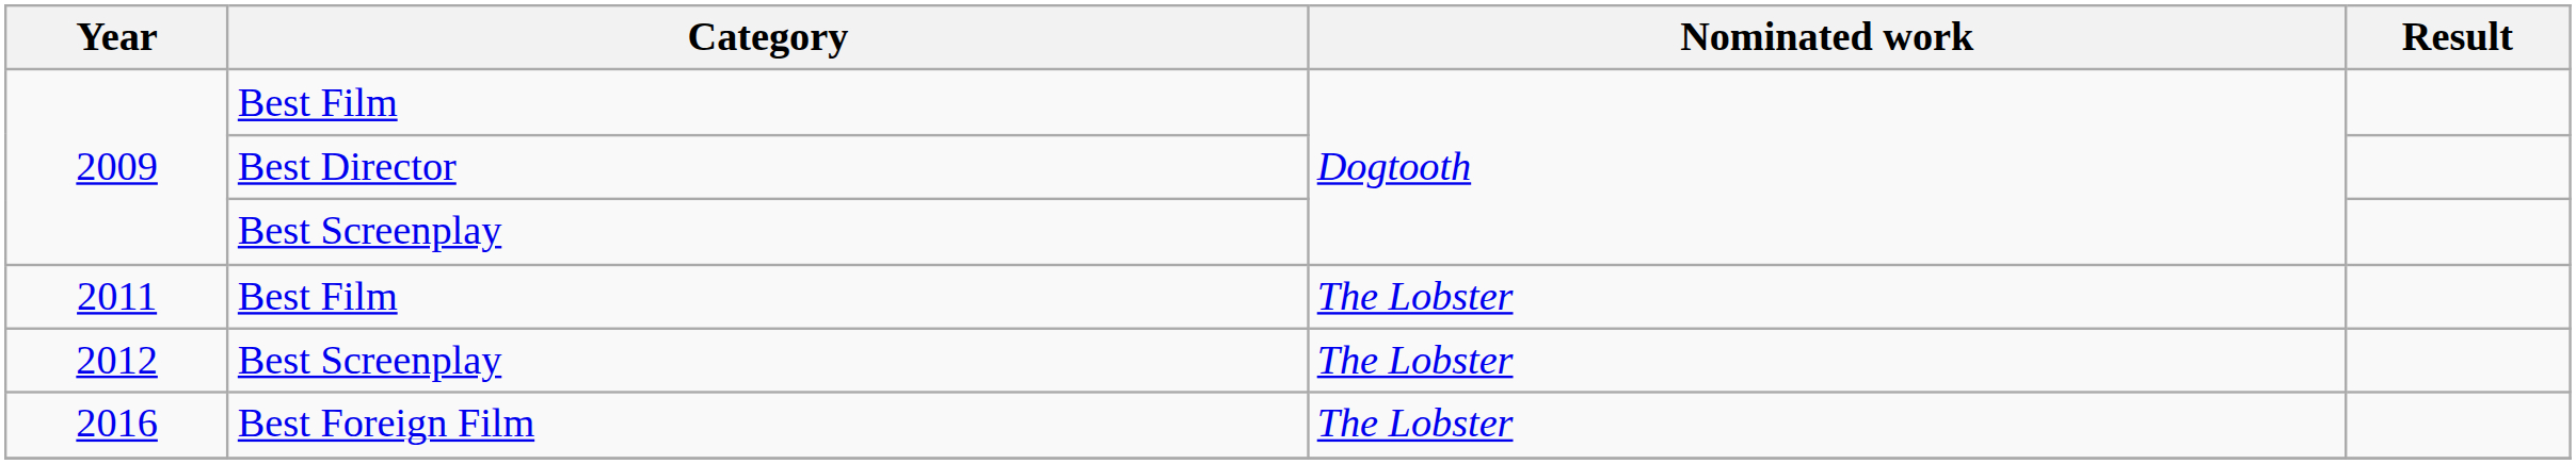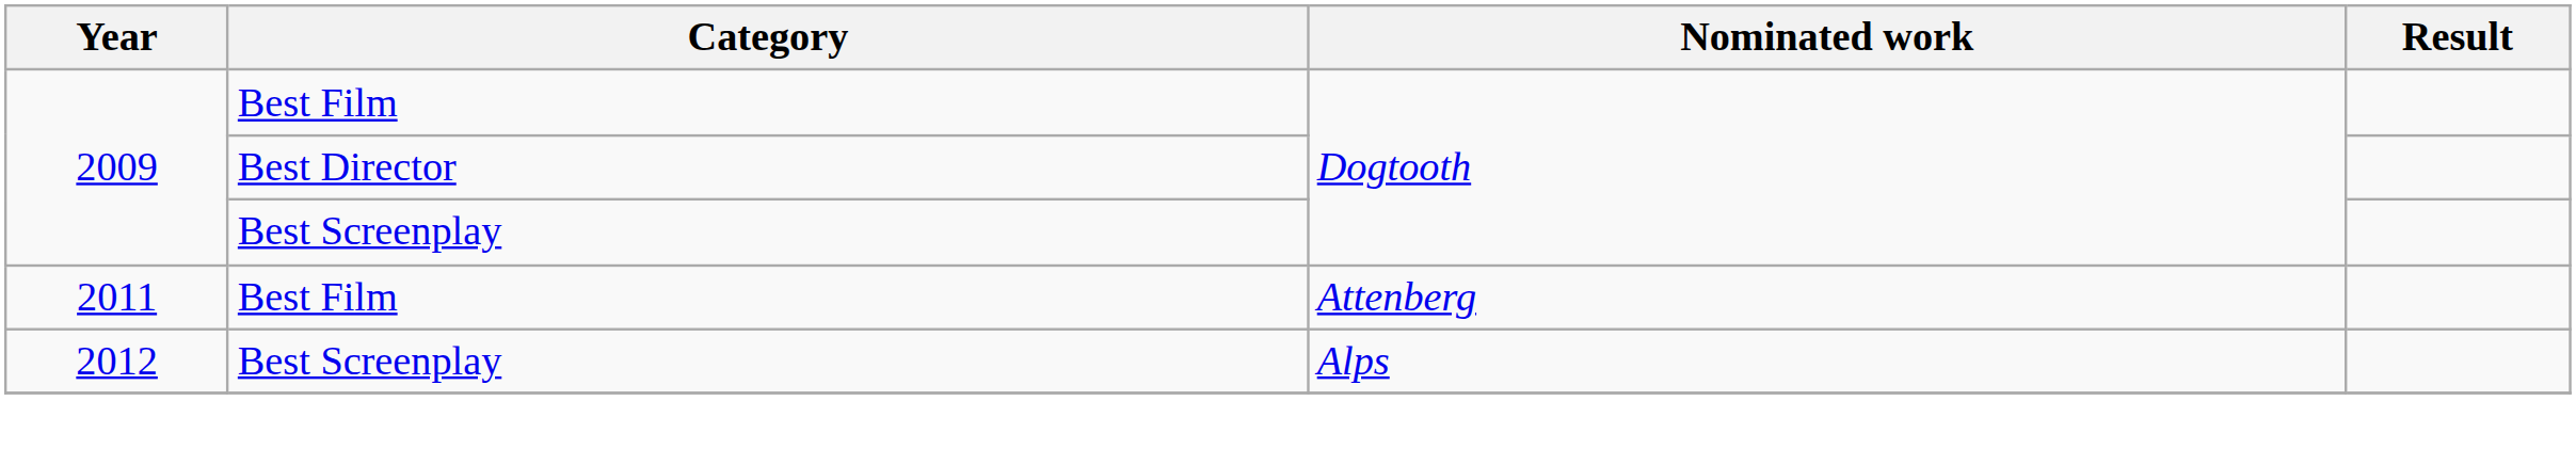 <table class=wikitable>
 <tr>
 <th scope="col" style="width:5em;">Year</th>
 <th scope="col" style="width:26em;">Category</th>
 <th scope="col" style="width:25em;">Nominated work</th>
 <th scope="col" style="width:5em;">Result</th>
 </tr>
 <tr>
 <td style="text-align:center;", rowspan="3"><a href='#'>2009</a></td>
 <td><a href='#'>Best Film</a></td>
 <td rowspan="3"><em><a href='#'>Dogtooth</a></em></td>
 <td></td>
 </tr>
 <tr>
 <td><a href='#'>Best Director</a></td>
 <td></td>
 </tr>
 <tr>
 <td><a href='#'>Best Screenplay</a></td>
 <td></td>
 </tr>
 <tr>
 <td style="text-align:center;"><a href='#'>2011</a></td>
 <td><a href='#'>Best Film</a></td>
-<td><em><a href='#'>The Lobster</a></em></td>
+<td><em><a href='#'>Attenberg</a></em></td>
 <td></td>
 </tr>
 <tr>
 <td style="text-align:center;"><a href='#'>2012</a></td>
 <td><a href='#'>Best Screenplay</a></td>
-<td><em><a href='#'>The Lobster</a></em></td>
-<td></td>
-</tr>
-<tr>
-<td style="text-align:center;"><a href='#'>2016</a></td>
-<td><a href='#'>Best Foreign Film</a></td>
-<td><em><a href='#'>The Lobster</a></em></td>
+<td><em><a href='#'>Alps</a></em></td>
 <td></td>
 </tr>
 <tr>
 </tr>
 </table>
